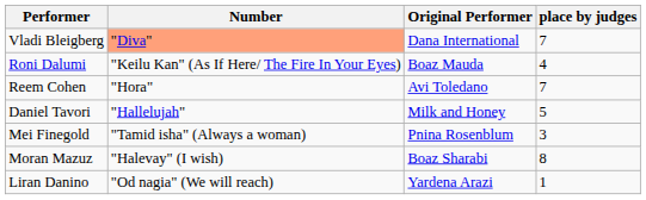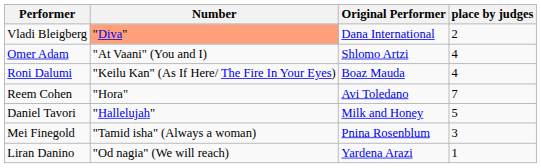 <table class="wikitable">
 <tr>
 <th>Performer</th>
 <th>Number</th>
 <th>Original Performer</th>
 <th>place by judges</th>
 </tr>
 <tr>
 <td>Vladi Bleigberg</td>
 <td style="background: lightsalmon;">"<a href='#'>Diva</a>"</td>
 <td><a href='#'>Dana International</a></td>
-<td>7</td>
+<td>2</td>
+</tr>
+<tr>
+<td><a href='#'>Omer Adam</a></td>
+<td>"At Vaani" (You and I)</td>
+<td><a href='#'>Shlomo Artzi</a></td>
+<td>4</td>
 </tr>
 <tr>
 <td><a href='#'>Roni Dalumi</a></td>
 <td>"Keilu Kan" (As If Here/ <a href='#'>The Fire In Your Eyes</a>)</td>
 <td><a href='#'>Boaz Mauda</a></td>
 <td>4</td>
 </tr>
 <tr>
 <td>Reem Cohen</td>
 <td>"Hora"</td>
 <td><a href='#'>Avi Toledano</a></td>
 <td>7</td>
 </tr>
 <tr>
 <td>Daniel Tavori</td>
 <td>"<a href='#'>Hallelujah</a>"</td>
 <td><a href='#'>Milk and Honey</a></td>
 <td>5</td>
 </tr>
 <tr>
 <td>Mei Finegold</td>
 <td>"Tamid isha" (Always a woman)</td>
 <td><a href='#'>Pnina Rosenblum</a></td>
 <td>3</td>
 </tr>
 <tr>
-<td>Moran Mazuz</td>
-<td>"Halevay" (I wish)</td>
-<td><a href='#'>Boaz Sharabi</a></td>
-<td>8</td>
-</tr>
-<tr>
 <td>Liran Danino</td>
 <td>"Od nagia" (We will reach)</td>
 <td><a href='#'>Yardena Arazi</a></td>
 <td>1</td>
 </tr>
 </table>
